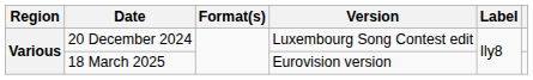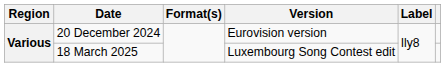 <table class="wikitable plainrowheaders">
 <tr>
 <th scope="col">Region</th>
 <th scope="col">Date</th>
 <th scope="col">Format(s)</th>
 <th scope="col">Version</th>
 <th scope="col">Label</th>
 <th scope="col"></th>
 </tr>
 <tr>
 <th scope="row" rowspan="2">Various</th>
 <td>20 December 2024</td>
 <td rowspan="2"></td>
-<td>Luxembourg Song Contest edit</td>
+<td>Eurovision version</td>
 <td rowspan="2">Ily8</td>
 <td></td>
 </tr>
 <tr>
 <td>18 March 2025</td>
-<td>Eurovision version</td>
+<td>Luxembourg Song Contest edit</td>
 <td></td>
 </tr>
 </table>
